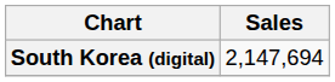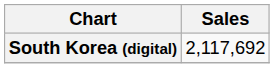 <table class="wikitable plainrowheaders" style="text-align:center;">
 <tr>
 <th>Chart</th>
 <th>Sales</th>
 </tr>
 <tr>
 <th scope="row">South Korea <small>(digital)</small></th>
-<td align="center">2,147,694</td>
+<td align="center">2,117,692</td>
 </tr>
 <tr>
 </tr>
 </table>
